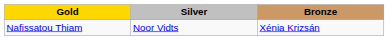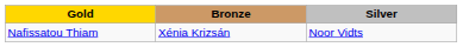 <table class="wikitable" style="text-align:left">
 <tr align="center">
 <td width=200 bgcolor=gold><strong>Gold</strong></td>
+<td width=200 bgcolor=CC9966><strong>Bronze</strong></td>
 <td width=200 bgcolor=silver><strong>Silver</strong></td>
-<td width=200 bgcolor=CC9966><strong>Bronze</strong></td>
 </tr>
 <tr>
 <td><a href='#'>Nafissatou Thiam</a><br><em></em></td>
+<td><a href='#'>Xénia Krizsán</a><br><em></em></td>
 <td><a href='#'>Noor Vidts</a><br><em></em></td>
-<td><a href='#'>Xénia Krizsán</a><br><em></em></td>
 </tr>
 </table>
